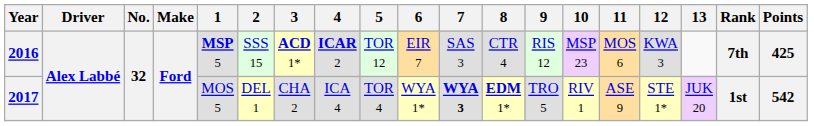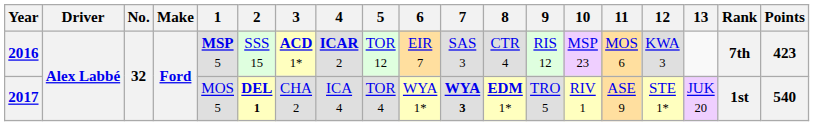 <table class="wikitable" style="text-align:center; font-size:75%">
 <tr>
 <th>Year</th>
 <th>Driver</th>
 <th>No.</th>
 <th>Make</th>
 <th>1</th>
 <th>2</th>
 <th>3</th>
 <th>4</th>
 <th>5</th>
 <th>6</th>
 <th>7</th>
 <th>8</th>
 <th>9</th>
 <th>10</th>
 <th>11</th>
 <th>12</th>
 <th>13</th>
 <th>Rank</th>
 <th>Points</th>
 </tr>
 <tr>
 <th><a href='#'>2016</a></th>
 <th rowspan="2"><a href='#'>Alex Labbé</a></th>
 <th rowspan="2">32</th>
 <th rowspan="2"><a href='#'>Ford</a></th>
 <td style="background:#DFDFDF;"><strong><a href='#'>MSP</a></strong><br><small>5</small></td>
 <td style="background:#DFFFDF;"><a href='#'>SSS</a><br><small>15</small></td>
 <td style="background:#FFFFBF;"><strong><a href='#'>ACD</a></strong><br><small>1*</small></td>
 <td style="background:#DFDFDF;"><strong><a href='#'>ICAR</a></strong><br><small>2</small></td>
 <td style="background:#DFFFDF;"><a href='#'>TOR</a><br><small>12</small></td>
 <td style="background:#FFDF9F;"><a href='#'>EIR</a><br><small>7</small></td>
 <td style="background:#DFDFDF;"><a href='#'>SAS</a><br><small>3</small></td>
 <td style="background:#DFDFDF;"><a href='#'>CTR</a><br><small>4</small></td>
 <td style="background:#DFFFDF;"><a href='#'>RIS</a><br><small>12</small></td>
 <td style="background:#EFCFFF;"><a href='#'>MSP</a><br><small>23</small></td>
 <td style="background:#FFDF9F;"><a href='#'>MOS</a><br><small>6</small></td>
 <td style="background:#DFDFDF;"><a href='#'>KWA</a><br><small>3</small></td>
 <td></td>
 <th>7th</th>
-<th>425</th>
+<th>423</th>
 </tr>
 <tr>
 <th><a href='#'>2017</a></th>
 <td style="background:#DFDFDF;"><a href='#'>MOS</a><br><small>5</small></td>
-<td style="background:#FFFFBF;"><a href='#'>DEL</a><br><small>1</small></td>
+<td style="background:#FFFFBF;"><strong><a href='#'>DEL</a><br><small>1</small></strong></td>
 <td style="background:#DFDFDF;"><a href='#'>CHA</a><br><small>2</small></td>
 <td style="background:#DFDFDF;"><a href='#'>ICA</a><br><small>4</small></td>
 <td style="background:#DFDFDF;"><a href='#'>TOR</a><br><small>4</small></td>
 <td style="background:#FFFFBF;"><a href='#'>WYA</a><br><small>1*</small></td>
 <td style="background:#DFDFDF;"><strong><a href='#'>WYA</a><br><small>3</small></strong></td>
 <td style="background:#FFFFBF;"><strong><a href='#'>EDM</a></strong><br><small>1*</small></td>
 <td style="background:#DFDFDF;"><a href='#'>TRO</a><br><small>5</small></td>
 <td style="background:#FFFFBF;"><a href='#'>RIV</a><br><small>1</small></td>
 <td style="background:#FFDF9F;"><a href='#'>ASE</a><br><small>9</small></td>
 <td style="background:#FFFFBF;"><a href='#'>STE</a><br><small>1*</small></td>
 <td style="background:#EFCFFF;"><a href='#'>JUK</a><br><small>20</small></td>
 <th>1st</th>
-<th>542</th>
+<th>540</th>
 </tr>
 </table>
